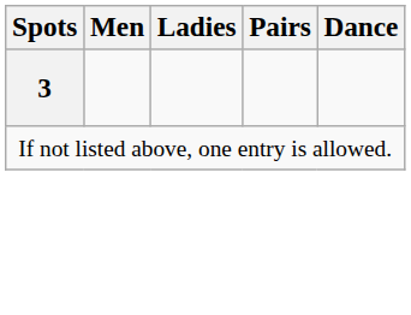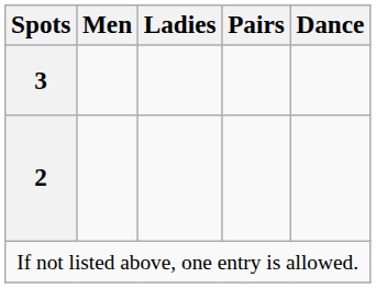 <table class="wikitable">
 <tr>
 <th>Spots</th>
 <th>Men</th>
 <th>Ladies</th>
 <th>Pairs</th>
 <th>Dance</th>
 </tr>
 <tr>
 <th>3</th>
 <td valign="top"> <br>  <br> </td>
 <td valign="top"> <br>  <br> </td>
 <td valign="top"></td>
 <td valign="top"> <br>  <br> </td>
 </tr>
 <tr>
+<th>2</th>
+<td valign="top"> <br>  <br>  <br>  <br> </td>
+<td valign="top"> <br>  <br> </td>
+<td valign="top"> <br>  <br>  <br>  <br> </td>
+<td valign="top"> <br> </td>
+</tr>
+<tr>
 <td colspan=5 align=center><small> If not listed above, one entry is allowed. </small></td>
 </tr>
 </table>
